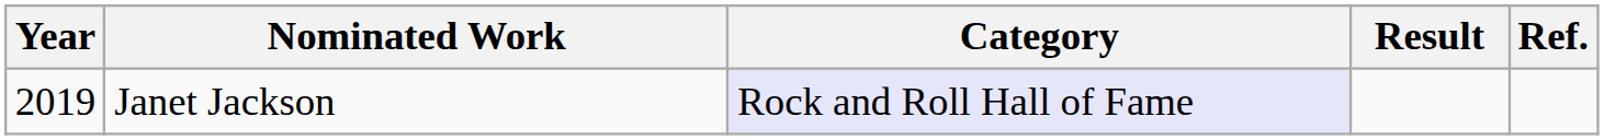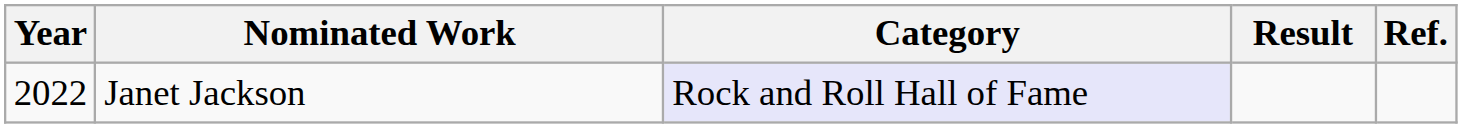 <table class="wikitable" width="50%">
 <tr>
 <th width="5%">Year</th>
 <th width="40%">Nominated Work</th>
 <th width="40%">Category</th>
 <th width="10%">Result</th>
 <th width="5%">Ref.</th>
 </tr>
 <tr>
-<td>2019</td>
+<td>2022</td>
 <td>Janet Jackson</td>
 <td style="background: lavender;">Rock and Roll Hall of Fame</td>
 <td></td>
 <td></td>
 </tr>
 </table>
